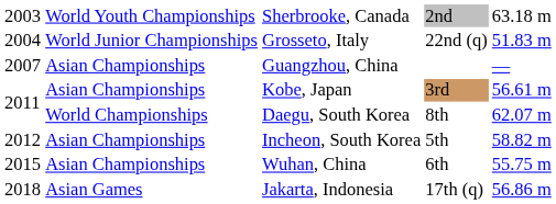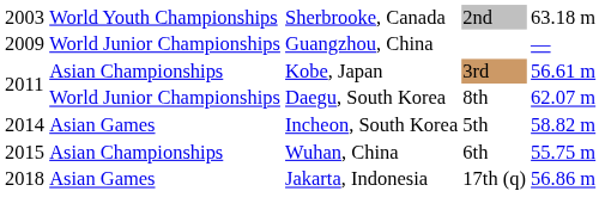 <table>
 <tr>
 <td>2003</td>
 <td><a href='#'>World Youth Championships</a></td>
 <td><a href='#'>Sherbrooke</a>, Canada</td>
 <td bgcolor=silver>2nd</td>
 <td>63.18 m</td>
 </tr>
 <tr>
-<td>2004</td>
+<td>2009</td>
 <td><a href='#'>World Junior Championships</a></td>
-<td><a href='#'>Grosseto</a>, Italy</td>
-<td>22nd (q)</td>
-<td><a href='#'>51.83 m</a></td>
-</tr>
-<tr>
-<td>2007</td>
-<td><a href='#'>Asian Championships</a></td>
 <td><a href='#'>Guangzhou</a>, China</td>
 <td></td>
 <td><a href='#'>—</a></td>
 </tr>
 <tr>
 <td rowspan=2>2011</td>
 <td><a href='#'>Asian Championships</a></td>
 <td><a href='#'>Kobe</a>, Japan</td>
 <td bgcolor=cc9966>3rd</td>
 <td><a href='#'>56.61 m</a></td>
 </tr>
 <tr>
-<td><a href='#'>World Championships</a></td>
+<td><a href='#'>World Junior Championships</a></td>
 <td><a href='#'>Daegu</a>, South Korea</td>
 <td>8th</td>
 <td><a href='#'>62.07 m</a></td>
 </tr>
 <tr>
-<td>2012</td>
-<td><a href='#'>Asian Championships</a></td>
+<td>2014</td>
+<td><a href='#'>Asian Games</a></td>
 <td><a href='#'>Incheon</a>, South Korea</td>
 <td>5th</td>
 <td><a href='#'>58.82 m</a></td>
 </tr>
 <tr>
 <td>2015</td>
 <td><a href='#'>Asian Championships</a></td>
 <td><a href='#'>Wuhan</a>, China</td>
 <td>6th</td>
 <td><a href='#'>55.75 m</a></td>
 </tr>
 <tr>
 <td>2018</td>
 <td><a href='#'>Asian Games</a></td>
 <td><a href='#'>Jakarta</a>, Indonesia</td>
 <td>17th (q)</td>
 <td><a href='#'>56.86 m</a></td>
 </tr>
 </table>
